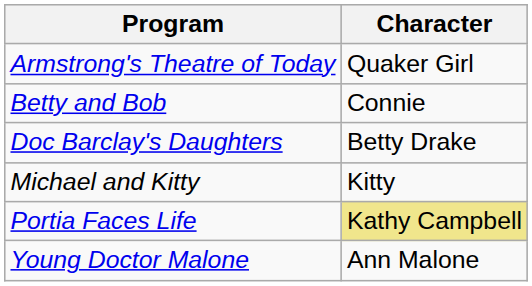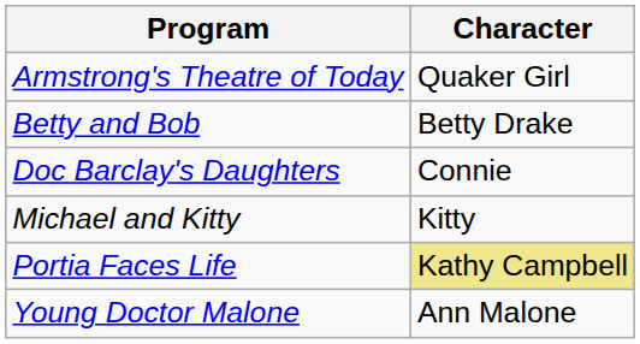 <table class="wikitable">
 <tr>
 <th>Program</th>
 <th>Character</th>
 </tr>
 <tr>
 <td><em><a href='#'>Armstrong's Theatre of Today</a></em></td>
 <td>Quaker Girl</td>
 </tr>
 <tr>
 <td><em><a href='#'>Betty and Bob</a></em></td>
-<td>Connie</td>
+<td>Betty Drake</td>
 </tr>
 <tr>
 <td><em><a href='#'>Doc Barclay's Daughters</a></em></td>
-<td>Betty Drake</td>
+<td>Connie</td>
 </tr>
 <tr>
 <td><em>Michael and Kitty</em></td>
 <td>Kitty</td>
 </tr>
 <tr>
 <td><em><a href='#'>Portia Faces Life</a></em></td>
 <td style="background: khaki;">Kathy Campbell</td>
 </tr>
 <tr>
 <td><em><a href='#'>Young Doctor Malone</a></em></td>
 <td>Ann Malone</td>
 </tr>
 </table>
